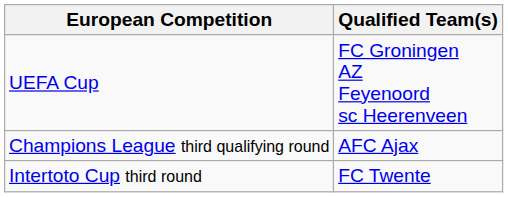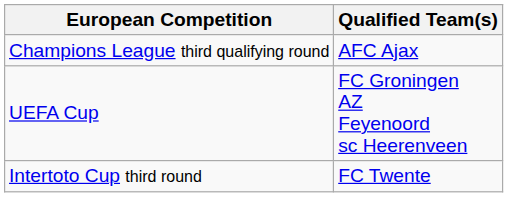 <table class="wikitable">
 <tr>
 <th>European Competition</th>
 <th>Qualified Team(s)</th>
 </tr>
 <tr>
+<td><a href='#'>Champions League</a> <small>third qualifying round</small></td>
+<td><a href='#'>AFC Ajax</a></td>
+</tr>
+<tr>
 <td><a href='#'>UEFA Cup</a></td>
 <td><a href='#'>FC Groningen</a><br><a href='#'>AZ</a><br><a href='#'>Feyenoord</a><br><a href='#'>sc Heerenveen</a></td>
-</tr>
-<tr>
-<td><a href='#'>Champions League</a> <small>third qualifying round</small></td>
-<td><a href='#'>AFC Ajax</a></td>
 </tr>
 <tr>
 <td><a href='#'>Intertoto Cup</a> <small>third round</small></td>
 <td><a href='#'>FC Twente</a></td>
 </tr>
 </table>
